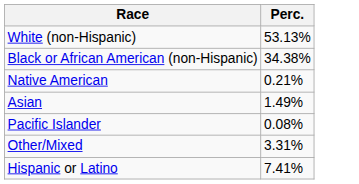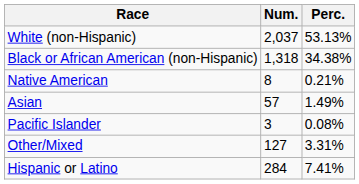 <table class="wikitable">
 <tr>
 <th>Race</th>
+<th>Num.</th>
 <th>Perc.</th>
 </tr>
 <tr>
 <td><a href='#'>White</a> (non-Hispanic)</td>
+<td>2,037</td>
 <td>53.13%</td>
 </tr>
 <tr>
 <td><a href='#'>Black or African American</a> (non-Hispanic)</td>
+<td>1,318</td>
 <td>34.38%</td>
 </tr>
 <tr>
 <td><a href='#'>Native American</a></td>
+<td>8</td>
 <td>0.21%</td>
 </tr>
 <tr>
 <td><a href='#'>Asian</a></td>
+<td>57</td>
 <td>1.49%</td>
 </tr>
 <tr>
 <td><a href='#'>Pacific Islander</a></td>
+<td>3</td>
 <td>0.08%</td>
 </tr>
 <tr>
 <td><a href='#'>Other/Mixed</a></td>
+<td>127</td>
 <td>3.31%</td>
 </tr>
 <tr>
 <td><a href='#'>Hispanic</a> or <a href='#'>Latino</a></td>
+<td>284</td>
 <td>7.41%</td>
 </tr>
 </table>
